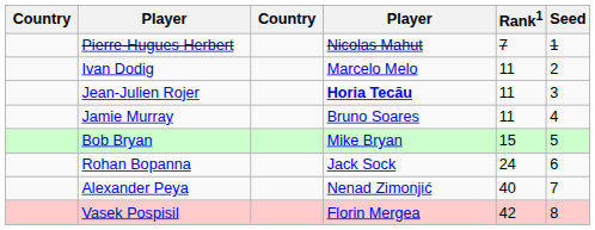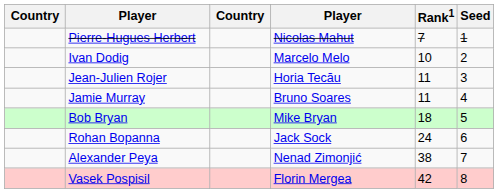 <table class="sortable wikitable">
 <tr>
 <th width="70">Country</th>
 <th width="175">Player</th>
 <th width="70">Country</th>
 <th width="175">Player</th>
 <th>Rank<sup>1</sup></th>
 <th>Seed</th>
 </tr>
 <tr>
 <td><s></s></td>
 <td><s><a href='#'>Pierre-Hugues Herbert</a></s></td>
 <td><s></s></td>
 <td><s><a href='#'>Nicolas Mahut</a></s></td>
 <td><s>7</s></td>
 <td><s>1</s></td>
 </tr>
 <tr>
 <td></td>
 <td><a href='#'>Ivan Dodig</a></td>
 <td></td>
 <td><a href='#'>Marcelo Melo</a></td>
-<td>11</td>
+<td>10</td>
 <td>2</td>
 </tr>
 <tr>
 <td></td>
 <td><a href='#'>Jean-Julien Rojer</a></td>
 <td></td>
-<td><strong><a href='#'>Horia Tecău</a></strong></td>
+<td><a href='#'>Horia Tecău</a></td>
 <td>11</td>
 <td>3</td>
 </tr>
 <tr>
 <td></td>
 <td><a href='#'>Jamie Murray</a></td>
 <td></td>
 <td><a href='#'>Bruno Soares</a></td>
 <td>11</td>
 <td>4</td>
 </tr>
 <tr bgcolor=#cfc>
 <td></td>
 <td><a href='#'>Bob Bryan</a></td>
 <td></td>
 <td><a href='#'>Mike Bryan</a></td>
-<td>15</td>
+<td>18</td>
 <td>5</td>
 </tr>
 <tr>
 <td></td>
 <td><a href='#'>Rohan Bopanna</a></td>
 <td></td>
 <td><a href='#'>Jack Sock</a></td>
 <td>24</td>
 <td>6</td>
 </tr>
 <tr>
 <td></td>
 <td><a href='#'>Alexander Peya</a></td>
 <td></td>
 <td><a href='#'>Nenad Zimonjić</a></td>
-<td>40</td>
+<td>38</td>
 <td>7</td>
 </tr>
 <tr bgcolor=#fcc>
 <td></td>
 <td><a href='#'>Vasek Pospisil</a></td>
 <td></td>
 <td><a href='#'>Florin Mergea</a></td>
 <td>42</td>
 <td>8</td>
 </tr>
 </table>
